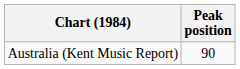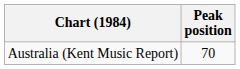 <table class="wikitable sortable">
 <tr>
 <th>Chart (1984)</th>
 <th>Peak<br>position</th>
 </tr>
 <tr>
 <td>Australia (Kent Music Report)</td>
-<td style="text-align:center;">90</td>
+<td style="text-align:center;">70</td>
 </tr>
 </table>
